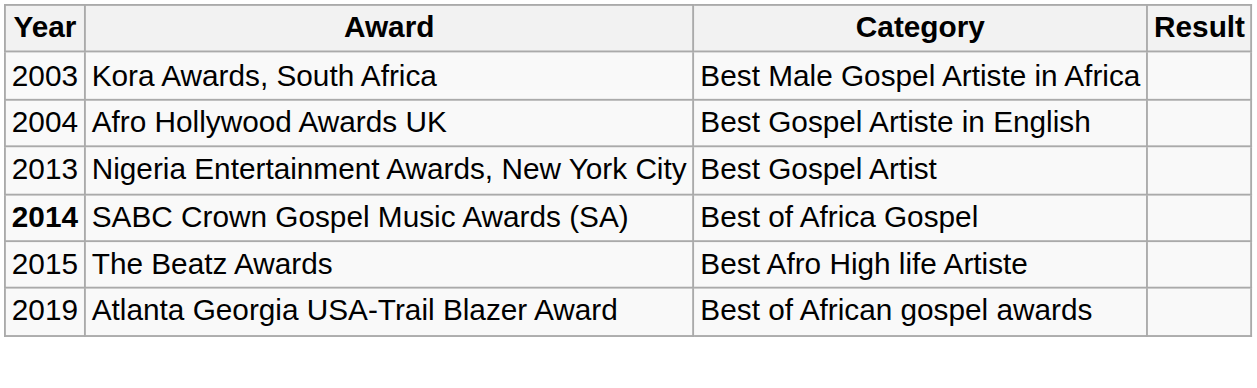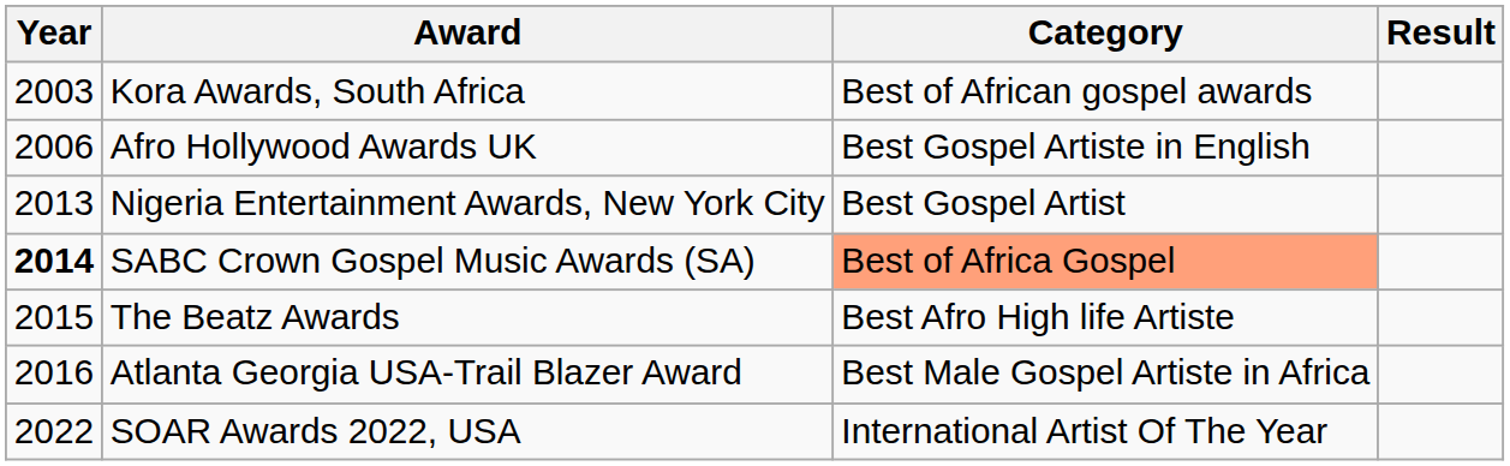 <table class="wikitable plainrowheaders sortable">
 <tr>
 <th>Year</th>
 <th>Award</th>
 <th>Category</th>
 <th>Result</th>
 </tr>
 <tr>
 <td>2003</td>
 <td>Kora Awards, South Africa</td>
-<td>Best Male Gospel Artiste in Africa</td>
+<td>Best of African gospel awards</td>
 <td></td>
 </tr>
 <tr>
-<td>2004</td>
+<td>2006</td>
 <td>Afro Hollywood Awards UK</td>
 <td>Best Gospel Artiste in English</td>
 <td></td>
 </tr>
 <tr>
 <td>2013</td>
 <td>Nigeria Entertainment Awards, New York City</td>
 <td>Best Gospel Artist</td>
 <td></td>
 </tr>
 <tr>
 <td><strong>2014</strong></td>
 <td>SABC Crown Gospel Music Awards (SA)</td>
-<td>Best of Africa Gospel</td>
+<td style="background: lightsalmon;">Best of Africa Gospel</td>
 <td></td>
 </tr>
 <tr>
 <td>2015</td>
 <td>The Beatz Awards</td>
 <td>Best Afro High life Artiste</td>
 <td></td>
 </tr>
 <tr>
-<td>2019</td>
+<td>2016</td>
 <td>Atlanta Georgia USA-Trail Blazer Award</td>
-<td>Best of African gospel awards</td>
+<td>Best Male Gospel Artiste in Africa</td>
+<td></td>
+</tr>
+<tr>
+<td>2022</td>
+<td>SOAR Awards 2022, USA</td>
+<td>International Artist Of The Year</td>
 <td></td>
 </tr>
 </table>
